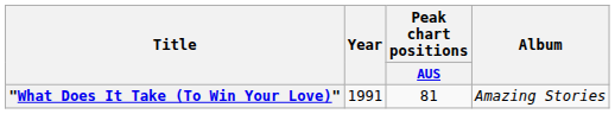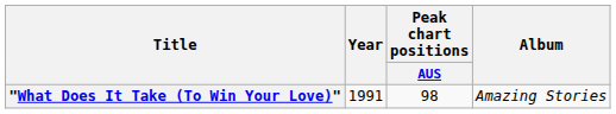 <table class="wikitable plainrowheaders" style="text-align:center;">
 <tr>
 <th scope="col" rowspan="2">Title</th>
 <th scope="col" rowspan="2">Year</th>
 <th scope="col" colspan="1">Peak chart positions</th>
 <th scope="col" rowspan="2">Album</th>
 </tr>
 <tr>
 <th scope="col" style="width:3em;font-size:90%;"><a href='#'>AUS</a><br></th>
 </tr>
 <tr>
 <th scope="row">"<a href='#'>What Does It Take (To Win Your Love)</a>"</th>
 <td>1991</td>
-<td>81</td>
+<td>98</td>
 <td><em>Amazing Stories</em></td>
 </tr>
 </table>
